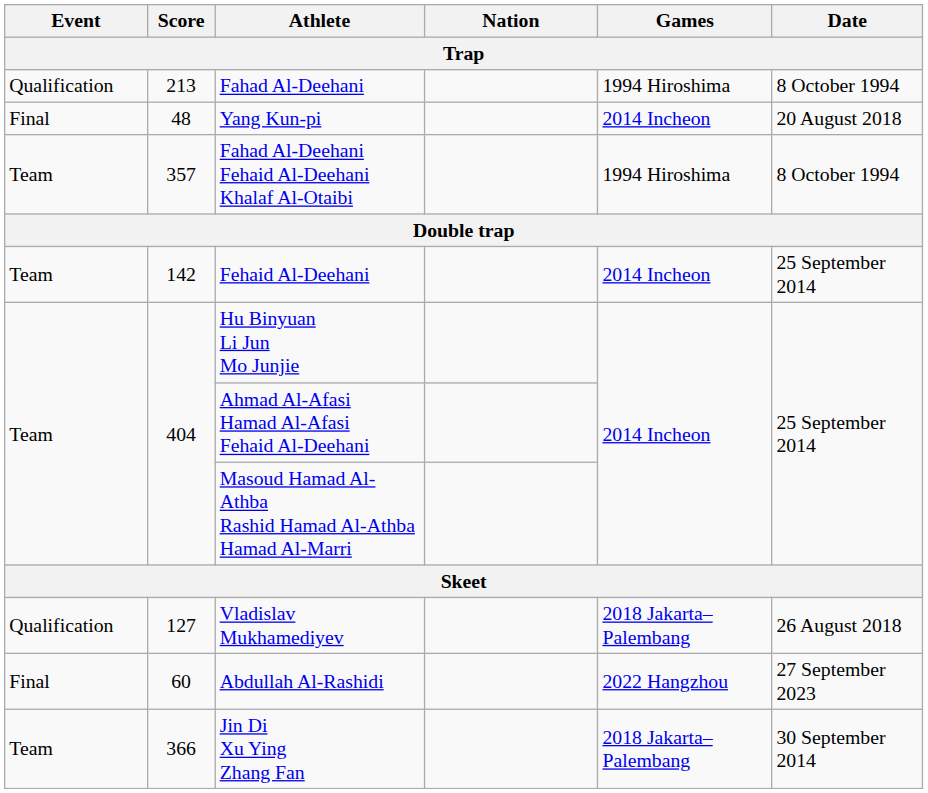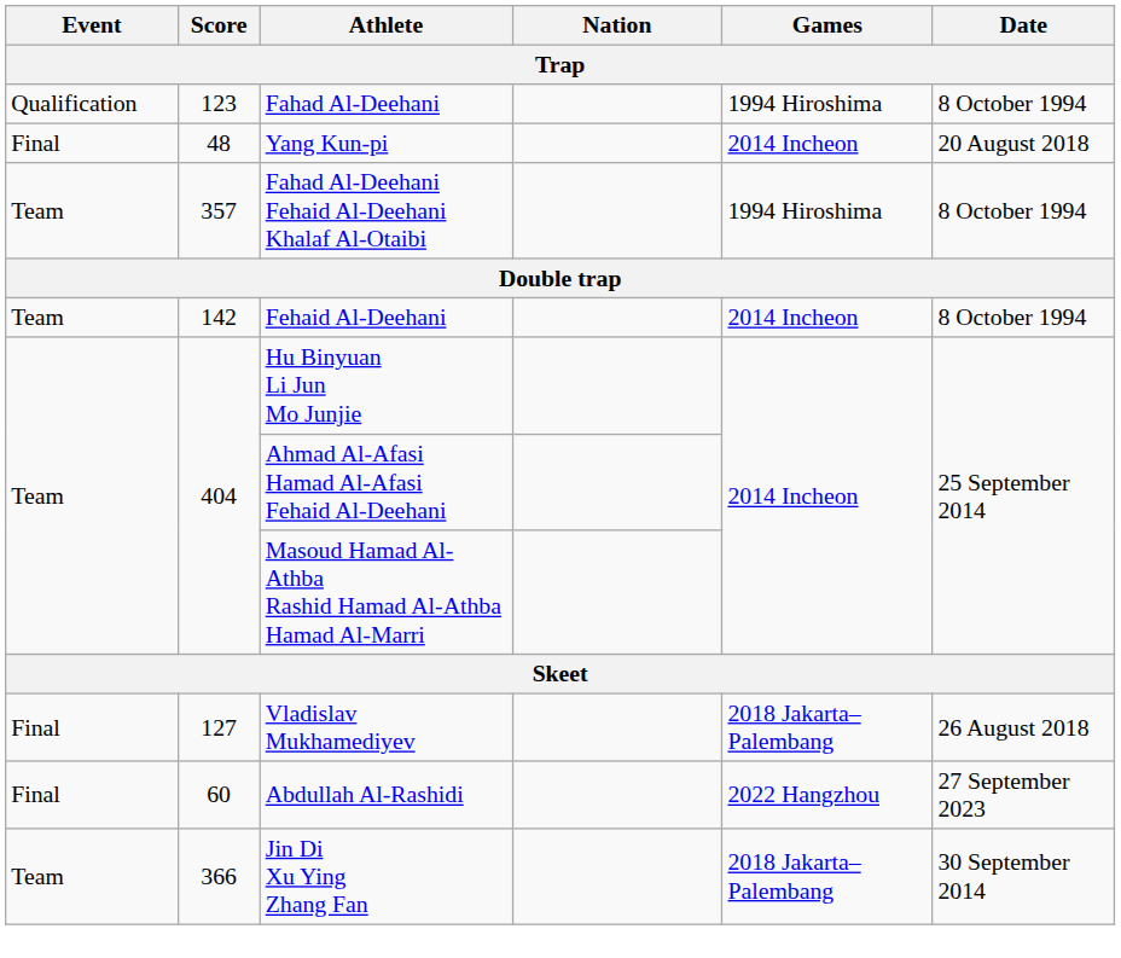 <table class="wikitable" style="font-size:95%; width: 80%;">
 <tr>
 <th width=12%>Event</th>
 <th width=5%>Score</th>
 <th width=18%>Athlete</th>
 <th width=15%>Nation</th>
 <th width=15%>Games</th>
 <th width=13%>Date</th>
 </tr>
 <tr>
 <th colspan="6">Trap</th>
 </tr>
 <tr>
 <td>Qualification</td>
-<td align="center">213</td>
+<td align="center">123</td>
 <td><a href='#'>Fahad Al-Deehani</a></td>
 <td></td>
 <td>1994 Hiroshima</td>
 <td>8 October 1994</td>
 </tr>
 <tr>
 <td>Final</td>
 <td align="center">48</td>
 <td><a href='#'>Yang Kun-pi</a></td>
 <td></td>
 <td><a href='#'>2014 Incheon</a></td>
 <td>20 August 2018</td>
 </tr>
 <tr>
 <td>Team</td>
 <td align="center">357</td>
 <td><a href='#'>Fahad Al-Deehani</a><br><a href='#'>Fehaid Al-Deehani</a><br><a href='#'>Khalaf Al-Otaibi</a></td>
 <td></td>
 <td>1994 Hiroshima</td>
 <td>8 October 1994</td>
 </tr>
 <tr>
 <th colspan="6">Double trap</th>
 </tr>
 <tr>
 <td>Team</td>
 <td align="center">142</td>
 <td><a href='#'>Fehaid Al-Deehani</a></td>
 <td></td>
 <td><a href='#'>2014 Incheon</a></td>
-<td>25 September 2014</td>
+<td>8 October 1994</td>
 </tr>
 <tr>
 <td rowspan=3>Team</td>
 <td rowspan=3 align="center">404</td>
 <td><a href='#'>Hu Binyuan</a><br><a href='#'>Li Jun</a><br><a href='#'>Mo Junjie</a></td>
 <td></td>
 <td rowspan=3><a href='#'>2014 Incheon</a></td>
 <td rowspan=3>25 September 2014</td>
 </tr>
 <tr>
 <td><a href='#'>Ahmad Al-Afasi</a><br><a href='#'>Hamad Al-Afasi</a><br><a href='#'>Fehaid Al-Deehani</a></td>
 <td></td>
 </tr>
 <tr>
 <td><a href='#'>Masoud Hamad Al-Athba</a><br><a href='#'>Rashid Hamad Al-Athba</a><br><a href='#'>Hamad Al-Marri</a></td>
 <td></td>
 </tr>
 <tr>
 <th colspan="6">Skeet</th>
 </tr>
 <tr>
-<td>Qualification</td>
+<td>Final</td>
 <td align="center">127</td>
 <td><a href='#'>Vladislav Mukhamediyev</a></td>
 <td></td>
 <td><a href='#'>2018 Jakarta–Palembang</a></td>
 <td>26 August 2018</td>
 </tr>
 <tr>
 <td>Final</td>
 <td align="center">60</td>
 <td><a href='#'>Abdullah Al-Rashidi</a></td>
 <td></td>
 <td><a href='#'>2022 Hangzhou</a></td>
 <td>27 September 2023</td>
 </tr>
 <tr>
 <td>Team</td>
 <td align="center">366</td>
 <td><a href='#'>Jin Di</a><br><a href='#'>Xu Ying</a><br><a href='#'>Zhang Fan</a></td>
 <td></td>
 <td><a href='#'>2018 Jakarta–Palembang</a></td>
 <td>30 September 2014</td>
 </tr>
 </table>
